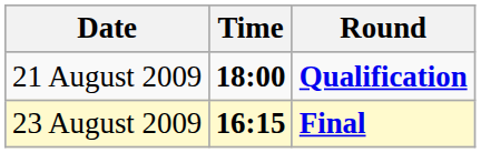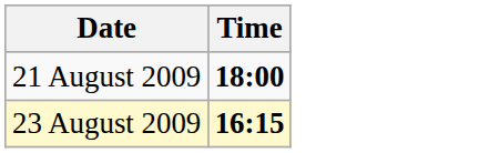 <table class="wikitable">
 <tr>
 <th>Date</th>
 <th>Time</th>
-<th>Round</th>
 </tr>
 <tr>
 <td>21 August 2009</td>
 <td><strong>18:00</strong></td>
-<td><strong><a href='#'>Qualification</a></strong></td>
 </tr>
 <tr style=background:lemonchiffon>
 <td>23 August 2009</td>
 <td><strong>16:15</strong></td>
-<td><strong><a href='#'>Final</a></strong></td>
 </tr>
 </table>
